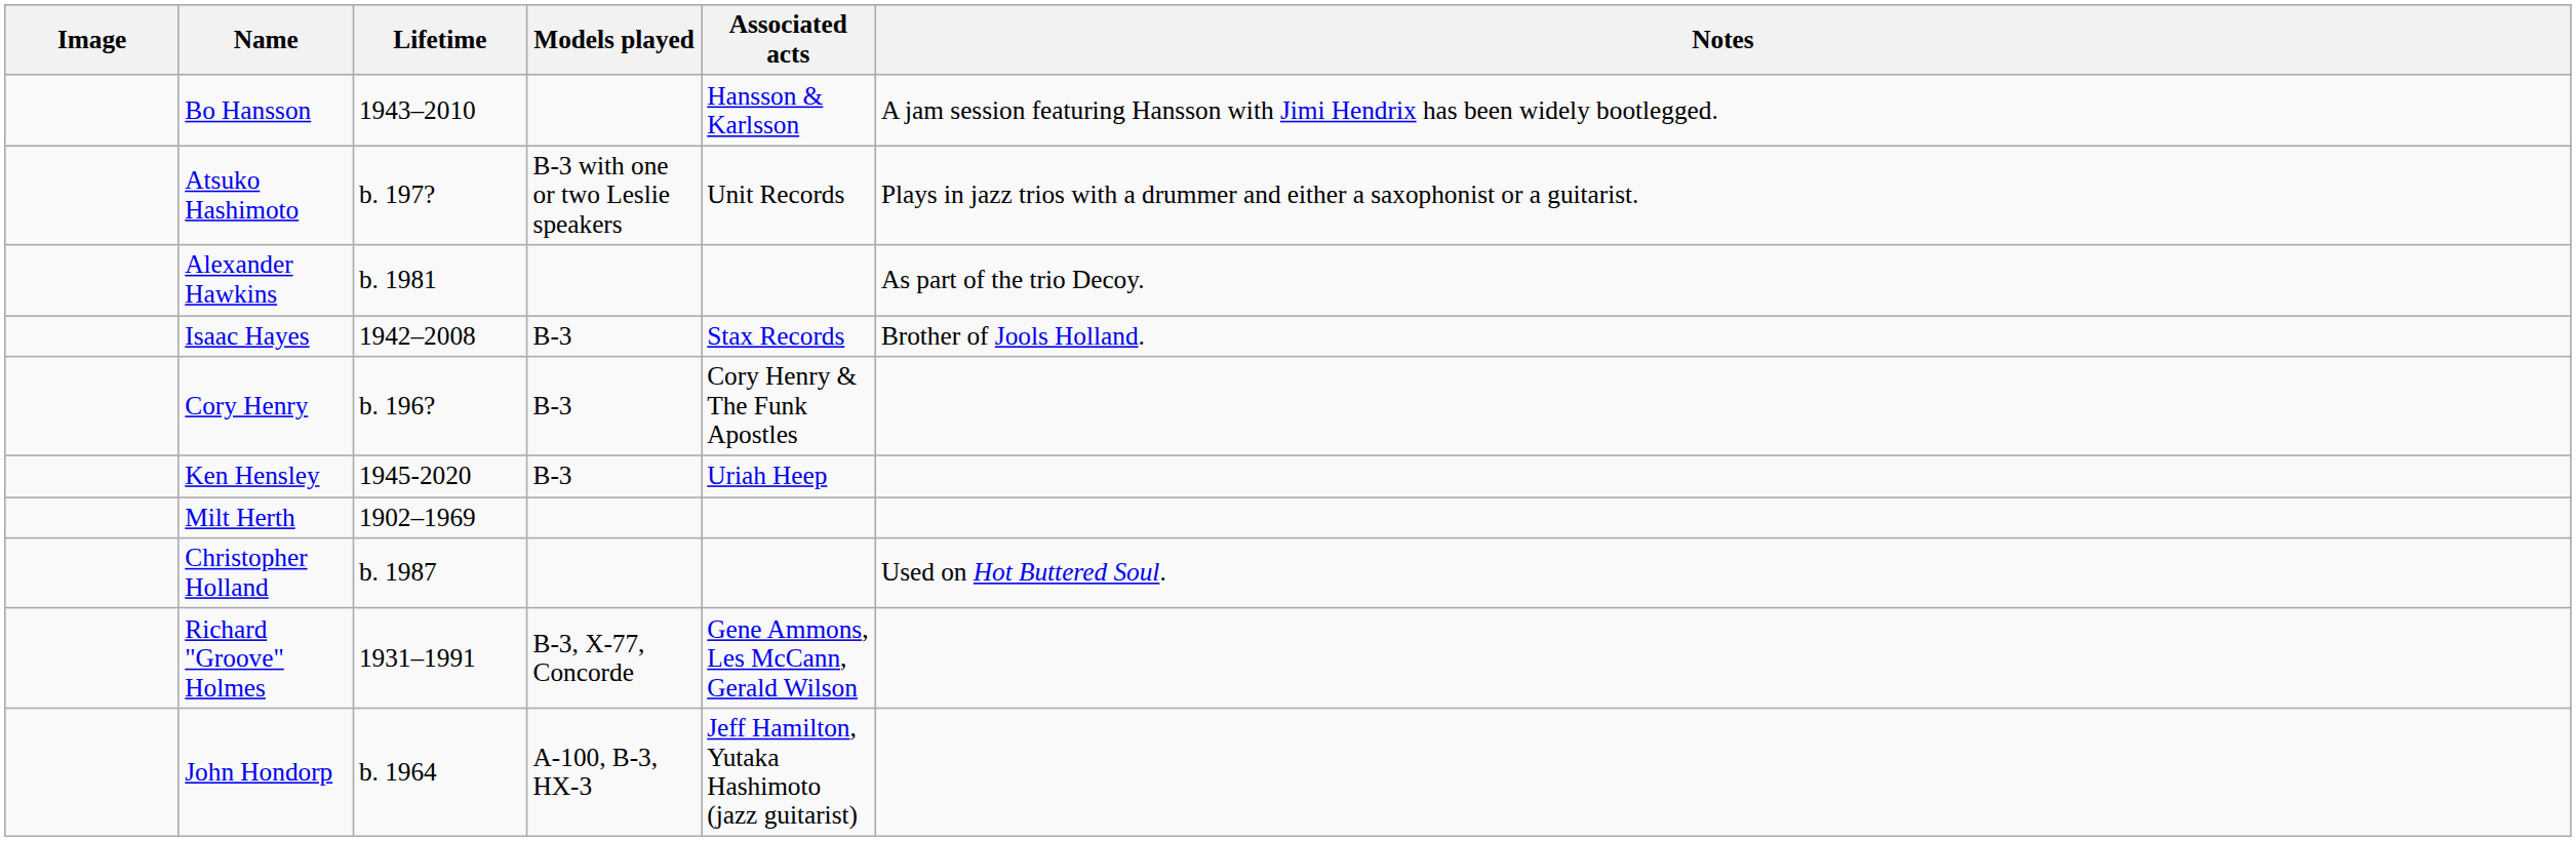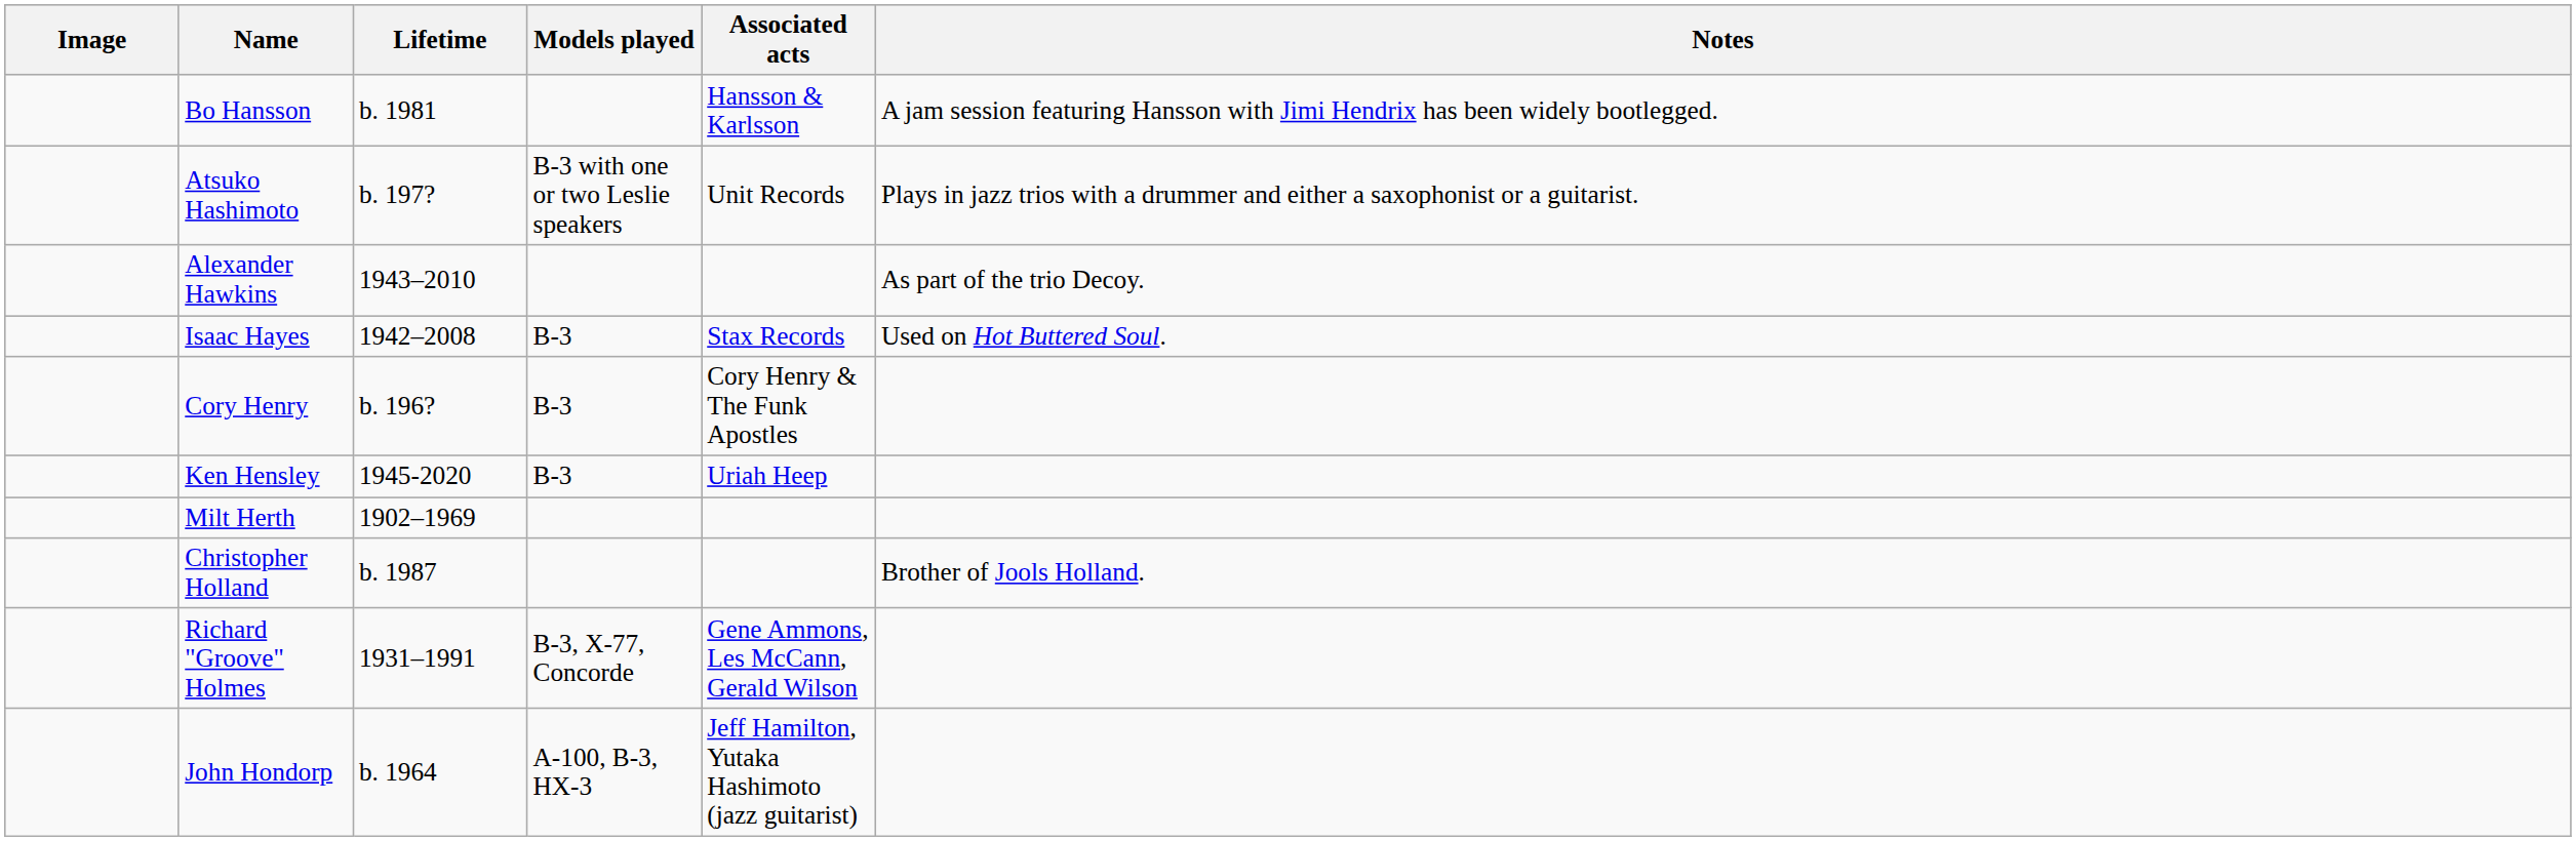 <table class="wikitable" style="width:100%">
 <tr>
 <th style="width:100px;">Image</th>
 <th style="width:100px;">Name</th>
 <th style="width:100px;">Lifetime</th>
 <th style="width:100px;">Models played</th>
 <th style="width:100px;">Associated acts</th>
 <th style="width:*;">Notes</th>
 </tr>
 <tr>
 <td></td>
 <td><a href='#'>Bo Hansson</a></td>
-<td>1943–2010</td>
+<td>b. 1981</td>
 <td></td>
 <td><a href='#'>Hansson & Karlsson</a></td>
 <td>A jam session featuring Hansson with <a href='#'>Jimi Hendrix</a> has been widely bootlegged.</td>
 </tr>
 <tr>
 <td></td>
 <td><a href='#'>Atsuko Hashimoto</a></td>
 <td>b. 197?</td>
 <td>B-3 with one or two Leslie speakers</td>
 <td>Unit Records</td>
 <td>Plays in jazz trios with a drummer and either a saxophonist or a guitarist.</td>
 </tr>
 <tr>
 <td></td>
 <td><a href='#'>Alexander Hawkins</a></td>
-<td>b. 1981</td>
+<td>1943–2010</td>
 <td></td>
 <td></td>
 <td>As part of the trio Decoy.</td>
 </tr>
 <tr>
 <td></td>
 <td><a href='#'>Isaac Hayes</a></td>
 <td>1942–2008</td>
 <td>B-3</td>
 <td><a href='#'>Stax Records</a></td>
-<td>Brother of <a href='#'>Jools Holland</a>.</td>
+<td>Used on <em><a href='#'>Hot Buttered Soul</a></em>.</td>
 </tr>
 <tr>
 <td></td>
 <td><a href='#'>Cory Henry</a></td>
 <td>b. 196?</td>
 <td>B-3</td>
 <td>Cory Henry & The Funk Apostles</td>
 <td></td>
 </tr>
 <tr>
 <td></td>
 <td><a href='#'>Ken Hensley</a></td>
 <td>1945-2020</td>
 <td>B-3</td>
 <td><a href='#'>Uriah Heep</a></td>
 <td></td>
 </tr>
 <tr>
 <td></td>
 <td><a href='#'>Milt Herth</a></td>
 <td>1902–1969</td>
 <td></td>
 <td></td>
 <td></td>
 </tr>
 <tr>
 <td></td>
 <td><a href='#'>Christopher Holland</a></td>
 <td>b. 1987</td>
 <td></td>
 <td></td>
-<td>Used on <em><a href='#'>Hot Buttered Soul</a></em>.</td>
+<td>Brother of <a href='#'>Jools Holland</a>.</td>
 </tr>
 <tr>
 <td></td>
 <td><a href='#'>Richard "Groove" Holmes</a></td>
 <td>1931–1991</td>
 <td>B-3, X-77, Concorde</td>
 <td><a href='#'>Gene Ammons</a>, <a href='#'>Les McCann</a>, <a href='#'>Gerald Wilson</a></td>
 <td></td>
 </tr>
 <tr>
 <td></td>
 <td><a href='#'>John Hondorp</a></td>
 <td>b. 1964</td>
 <td>A-100, B-3,<br>HX-3</td>
 <td><a href='#'>Jeff Hamilton</a>, Yutaka Hashimoto (jazz guitarist)</td>
 </tr>
 </table>
